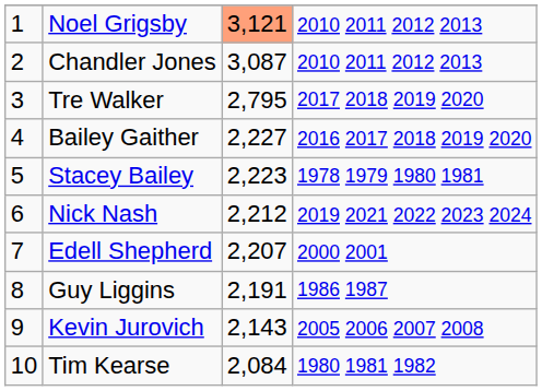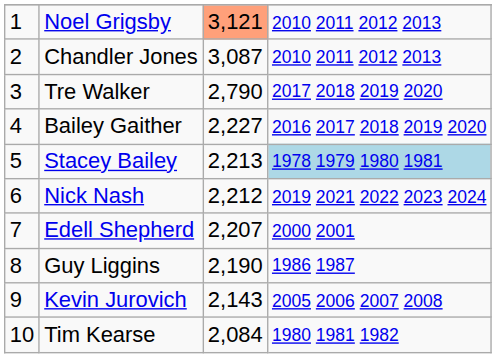 <table class="wikitable">
 <tr>
 </tr>
 <tr>
 <td>1</td>
 <td><a href='#'>Noel Grigsby</a></td>
 <td style="background: lightsalmon;">3,121</td>
 <td style="font-size:80%;"><a href='#'>2010</a> <a href='#'>2011</a> <a href='#'>2012</a> <a href='#'>2013</a></td>
 </tr>
 <tr>
 <td>2</td>
 <td>Chandler Jones</td>
 <td>3,087</td>
 <td style="font-size:80%;"><a href='#'>2010</a> <a href='#'>2011</a> <a href='#'>2012</a> <a href='#'>2013</a></td>
 </tr>
 <tr>
 <td>3</td>
 <td>Tre Walker</td>
-<td>2,795</td>
+<td>2,790</td>
 <td style="font-size:80%;"><a href='#'>2017</a> <a href='#'>2018</a> <a href='#'>2019</a> <a href='#'>2020</a></td>
 </tr>
 <tr>
 <td>4</td>
 <td>Bailey Gaither</td>
 <td>2,227</td>
 <td style="font-size:80%;"><a href='#'>2016</a> <a href='#'>2017</a> <a href='#'>2018</a> <a href='#'>2019</a> <a href='#'>2020</a></td>
 </tr>
 <tr>
 <td>5</td>
 <td><a href='#'>Stacey Bailey</a></td>
-<td>2,223</td>
-<td style="font-size:80%;"><a href='#'>1978</a> <a href='#'>1979</a> <a href='#'>1980</a> <a href='#'>1981</a></td>
+<td>2,213</td>
+<td style="background: lightblue; font-size:80%;"><a href='#'>1978</a> <a href='#'>1979</a> <a href='#'>1980</a> <a href='#'>1981</a></td>
 </tr>
 <tr>
 <td>6</td>
 <td><a href='#'>Nick Nash</a></td>
 <td>2,212</td>
 <td style="font-size:80%;"><a href='#'>2019</a> <a href='#'>2021</a> <a href='#'>2022</a> <a href='#'>2023</a> <a href='#'>2024</a></td>
 </tr>
 <tr>
 <td>7</td>
 <td><a href='#'>Edell Shepherd</a></td>
 <td>2,207</td>
 <td style="font-size:80%;"><a href='#'>2000</a> <a href='#'>2001</a></td>
 </tr>
 <tr>
 <td>8</td>
 <td>Guy Liggins</td>
-<td>2,191</td>
+<td>2,190</td>
 <td style="font-size:80%;"><a href='#'>1986</a> <a href='#'>1987</a></td>
 </tr>
 <tr>
 <td>9</td>
 <td><a href='#'>Kevin Jurovich</a></td>
 <td>2,143</td>
 <td style="font-size:80%;"><a href='#'>2005</a> <a href='#'>2006</a> <a href='#'>2007</a> <a href='#'>2008</a></td>
 </tr>
 <tr>
 <td>10</td>
 <td>Tim Kearse</td>
 <td>2,084</td>
 <td style="font-size:80%;"><a href='#'>1980</a> <a href='#'>1981</a> <a href='#'>1982</a></td>
 </tr>
 </table>
